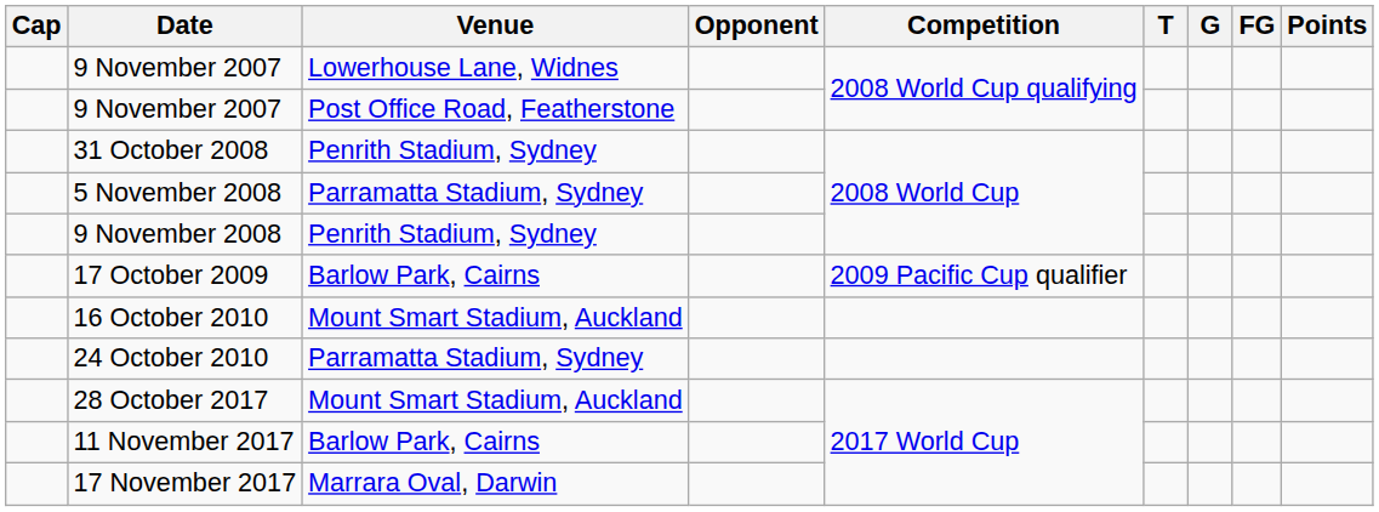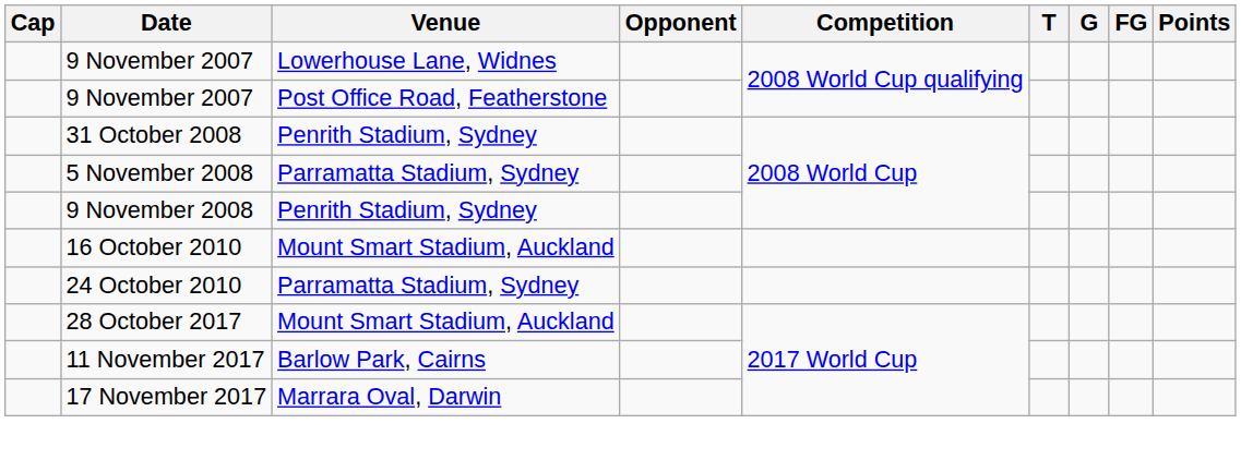 <table class="wikitable">
 <tr>
 <th>Cap</th>
 <th>Date</th>
 <th>Venue</th>
 <th>Opponent</th>
 <th>Competition</th>
 <th width=20px>T</th>
 <th width=20px>G</th>
 <th width=20px>FG</th>
 <th>Points</th>
 </tr>
 <tr>
 <td></td>
 <td>9 November 2007</td>
 <td><a href='#'>Lowerhouse Lane</a>, <a href='#'>Widnes</a></td>
 <td></td>
 <td rowspan=2><a href='#'>2008 World Cup qualifying</a></td>
 <td></td>
 <td></td>
 <td></td>
 <td></td>
 </tr>
 <tr>
 <td></td>
 <td>9 November 2007</td>
 <td><a href='#'>Post Office Road</a>, <a href='#'>Featherstone</a></td>
 <td></td>
 <td></td>
 <td></td>
 <td></td>
 <td></td>
 </tr>
 <tr>
 <td></td>
 <td>31 October 2008</td>
 <td><a href='#'>Penrith Stadium</a>, <a href='#'>Sydney</a></td>
 <td></td>
 <td rowspan=3><a href='#'>2008 World Cup</a></td>
 <td></td>
 <td></td>
 <td></td>
 <td></td>
 </tr>
 <tr>
 <td></td>
 <td>5 November 2008</td>
 <td><a href='#'>Parramatta Stadium</a>, <a href='#'>Sydney</a></td>
 <td></td>
 <td></td>
 <td></td>
 <td></td>
 <td></td>
 </tr>
 <tr>
 <td></td>
 <td>9 November 2008</td>
 <td><a href='#'>Penrith Stadium</a>, <a href='#'>Sydney</a></td>
 <td></td>
 <td></td>
 <td></td>
 <td></td>
 <td></td>
 </tr>
 <tr>
 <td></td>
-<td>17 October 2009</td>
-<td><a href='#'>Barlow Park</a>, <a href='#'>Cairns</a></td>
-<td></td>
-<td><a href='#'>2009 Pacific Cup</a> qualifier</td>
-<td></td>
-<td></td>
-<td></td>
-<td></td>
-</tr>
-<tr>
-<td></td>
 <td>16 October 2010</td>
 <td><a href='#'>Mount Smart Stadium</a>, <a href='#'>Auckland</a></td>
 <td></td>
 <td></td>
 <td></td>
 <td></td>
 <td></td>
 <td></td>
 </tr>
 <tr>
 <td></td>
 <td>24 October 2010</td>
 <td><a href='#'>Parramatta Stadium</a>, <a href='#'>Sydney</a></td>
 <td></td>
 <td></td>
 <td></td>
 <td></td>
 <td></td>
 <td></td>
 </tr>
 <tr>
 <td></td>
 <td>28 October 2017</td>
 <td><a href='#'>Mount Smart Stadium</a>, <a href='#'>Auckland</a></td>
 <td></td>
 <td rowspan=3><a href='#'>2017 World Cup</a></td>
 <td></td>
 <td></td>
 <td></td>
 <td></td>
 </tr>
 <tr>
 <td></td>
 <td>11 November 2017</td>
 <td><a href='#'>Barlow Park</a>, <a href='#'>Cairns</a></td>
 <td></td>
 <td></td>
 <td></td>
 <td></td>
 <td></td>
 </tr>
 <tr>
 <td></td>
 <td>17 November 2017</td>
 <td><a href='#'>Marrara Oval</a>, <a href='#'>Darwin</a></td>
 <td></td>
 <td></td>
 <td></td>
 <td></td>
 <td></td>
 </tr>
 </table>
